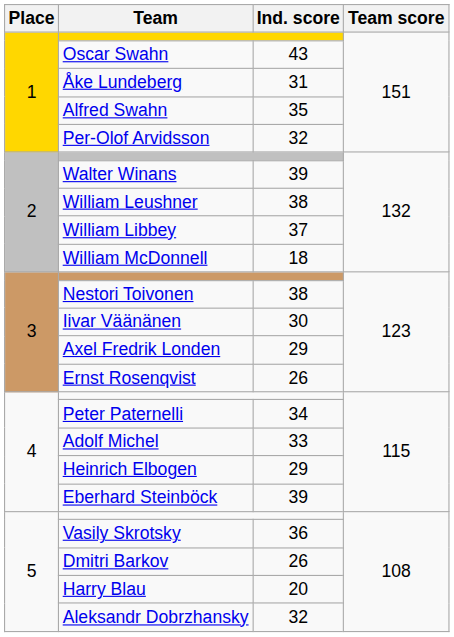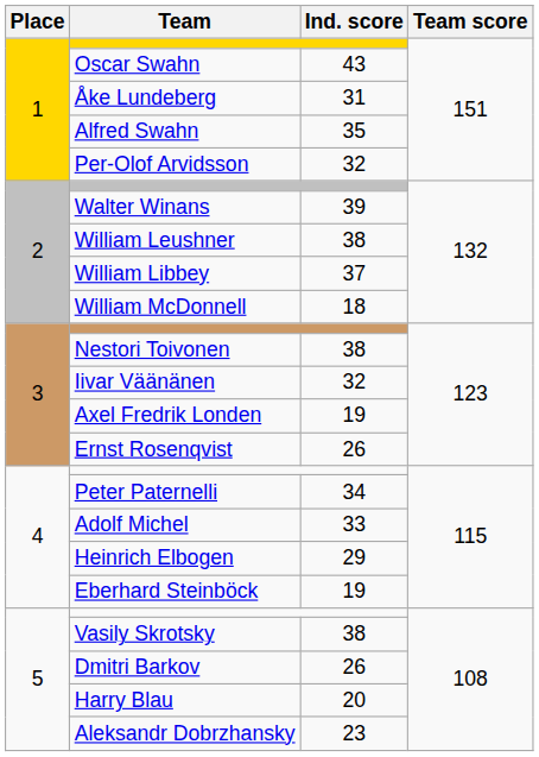 <table class=wikitable style="text-align:center">
 <tr>
 <th>Place</th>
 <th>Team</th>
 <th>Ind. score</th>
 <th>Team score</th>
 </tr>
 <tr>
 <td rowspan=5 bgcolor=gold>1</td>
 <td colspan=2 align=left bgcolor=gold></td>
 <td rowspan=5>151</td>
 </tr>
 <tr>
 <td align=left><a href='#'>Oscar Swahn</a></td>
 <td>43</td>
 </tr>
 <tr>
 <td align=left><a href='#'>Åke Lundeberg</a></td>
 <td>31</td>
 </tr>
 <tr>
 <td align=left><a href='#'>Alfred Swahn</a></td>
 <td>35</td>
 </tr>
 <tr>
 <td align=left><a href='#'>Per-Olof Arvidsson</a></td>
 <td>32</td>
 </tr>
 <tr>
 <td rowspan=5 bgcolor=silver>2</td>
 <td colspan=2 align=left bgcolor=silver></td>
 <td rowspan=5>132</td>
 </tr>
 <tr>
 <td align=left><a href='#'>Walter Winans</a></td>
 <td>39</td>
 </tr>
 <tr>
 <td align=left><a href='#'>William Leushner</a></td>
 <td>38</td>
 </tr>
 <tr>
 <td align=left><a href='#'>William Libbey</a></td>
 <td>37</td>
 </tr>
 <tr>
 <td align=left><a href='#'>William McDonnell</a></td>
 <td>18</td>
 </tr>
 <tr>
 <td rowspan=5 bgcolor=cc9966>3</td>
 <td colspan=2 align=left bgcolor=cc9966></td>
 <td rowspan=5>123</td>
 </tr>
 <tr>
 <td align=left><a href='#'>Nestori Toivonen</a></td>
 <td>38</td>
 </tr>
 <tr>
 <td align=left><a href='#'>Iivar Väänänen</a></td>
-<td>30</td>
+<td>32</td>
 </tr>
 <tr>
 <td align=left><a href='#'>Axel Fredrik Londen</a></td>
-<td>29</td>
+<td>19</td>
 </tr>
 <tr>
 <td align=left><a href='#'>Ernst Rosenqvist</a></td>
 <td>26</td>
 </tr>
 <tr>
 <td rowspan=5>4</td>
 <td colspan=2 align=left></td>
 <td rowspan=5>115</td>
 </tr>
 <tr>
 <td align=left><a href='#'>Peter Paternelli</a></td>
 <td>34</td>
 </tr>
 <tr>
 <td align=left><a href='#'>Adolf Michel</a></td>
 <td>33</td>
 </tr>
 <tr>
 <td align=left><a href='#'>Heinrich Elbogen</a></td>
 <td>29</td>
 </tr>
 <tr>
 <td align=left><a href='#'>Eberhard Steinböck</a></td>
-<td>39</td>
+<td>19</td>
 </tr>
 <tr>
 <td rowspan=5>5</td>
 <td colspan=2 align=left></td>
 <td rowspan=5>108</td>
 </tr>
 <tr>
 <td align=left><a href='#'>Vasily Skrotsky</a></td>
-<td>36</td>
+<td>38</td>
 </tr>
 <tr>
 <td align=left><a href='#'>Dmitri Barkov</a></td>
 <td>26</td>
 </tr>
 <tr>
 <td align=left><a href='#'>Harry Blau</a></td>
 <td>20</td>
 </tr>
 <tr>
 <td align=left><a href='#'>Aleksandr Dobrzhansky</a></td>
-<td>32</td>
+<td>23</td>
 </tr>
 </table>
